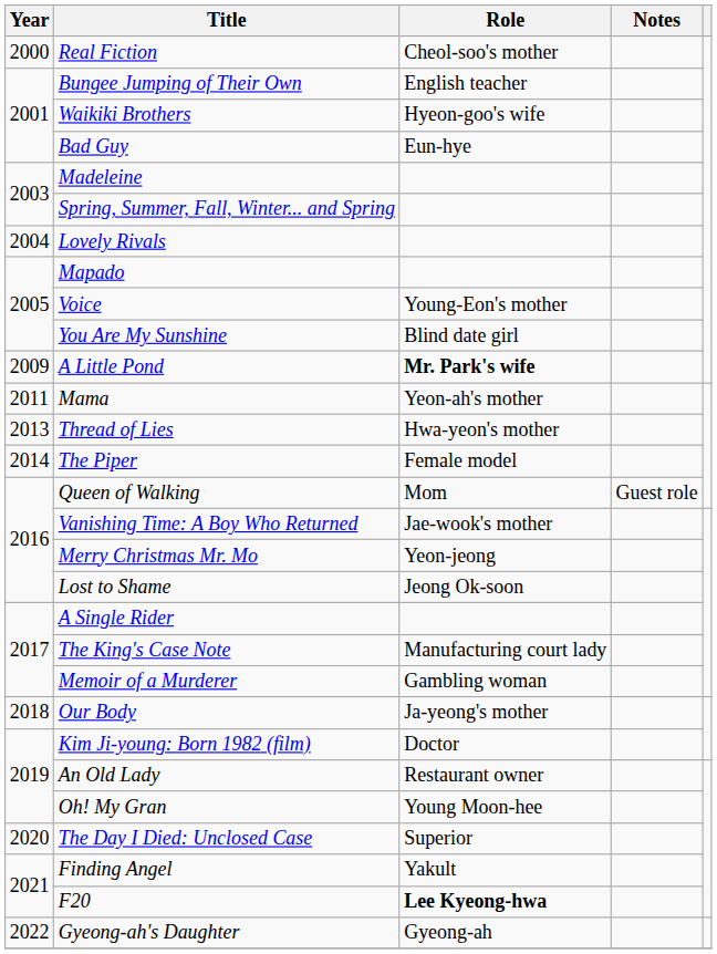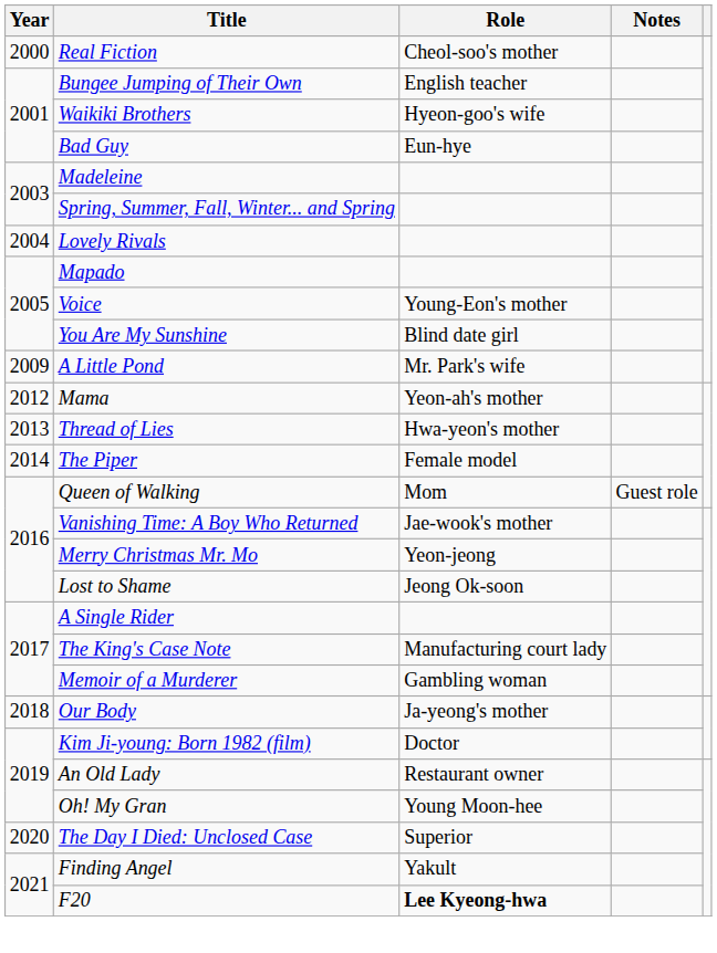 <table class="wikitable sortable">
 <tr>
 <th>Year</th>
 <th>Title</th>
 <th>Role</th>
 <th class="unsortable">Notes</th>
 <th class="unsortable"></th>
 </tr>
 <tr>
 <td>2000</td>
 <td><em><a href='#'>Real Fiction</a></em></td>
 <td>Cheol-soo's mother</td>
 <td></td>
 <td rowspan=11></td>
 </tr>
 <tr>
 <td rowspan="3">2001</td>
 <td><em><a href='#'>Bungee Jumping of Their Own</a></em></td>
 <td>English teacher</td>
 <td></td>
 </tr>
 <tr>
 <td><em><a href='#'>Waikiki Brothers</a></em></td>
 <td>Hyeon-goo's wife</td>
 <td></td>
 </tr>
 <tr>
 <td><em><a href='#'>Bad Guy</a></em></td>
 <td>Eun-hye</td>
 <td></td>
 </tr>
 <tr>
 <td rowspan="2">2003</td>
 <td><em><a href='#'>Madeleine</a></em></td>
 <td></td>
 <td></td>
 </tr>
 <tr>
 <td><em><a href='#'>Spring, Summer, Fall, Winter... and Spring</a></em></td>
 <td></td>
 <td></td>
 </tr>
 <tr>
 <td>2004</td>
 <td><em><a href='#'>Lovely Rivals</a></em></td>
 <td></td>
 <td></td>
 </tr>
 <tr>
 <td rowspan="3">2005</td>
 <td><em><a href='#'>Mapado</a></em></td>
 <td></td>
 <td></td>
 </tr>
 <tr>
 <td><em><a href='#'>Voice</a></em></td>
 <td>Young-Eon's mother</td>
 <td></td>
 </tr>
 <tr>
 <td><em><a href='#'>You Are My Sunshine</a></em></td>
 <td>Blind date girl</td>
 <td></td>
 </tr>
 <tr>
 <td>2009</td>
 <td><em><a href='#'>A Little Pond</a></em></td>
-<td><strong>Mr. Park's wife</strong></td>
+<td>Mr. Park's wife</td>
 <td></td>
 </tr>
 <tr>
-<td>2011</td>
+<td>2012</td>
 <td><em>Mama</em></td>
 <td>Yeon-ah's mother</td>
 <td></td>
 <td rowspan=4></td>
 </tr>
 <tr>
 <td>2013</td>
 <td><em><a href='#'>Thread of Lies</a></em></td>
 <td>Hwa-yeon's mother</td>
 <td></td>
 </tr>
 <tr>
 <td>2014</td>
 <td><em><a href='#'>The Piper</a></em></td>
 <td>Female model</td>
 <td></td>
 </tr>
 <tr>
 <td rowspan="4">2016</td>
 <td><em>Queen of Walking</em></td>
 <td>Mom</td>
 <td>Guest role</td>
 </tr>
 <tr>
 <td><em><a href='#'>Vanishing Time: A Boy Who Returned</a></em></td>
 <td>Jae-wook's mother</td>
 <td></td>
 <td rowspan=6></td>
 </tr>
 <tr>
 <td><em><a href='#'>Merry Christmas Mr. Mo</a></em></td>
 <td>Yeon-jeong</td>
 <td></td>
 </tr>
 <tr>
 <td><em>Lost to Shame</em></td>
 <td>Jeong Ok-soon</td>
 <td></td>
 </tr>
 <tr>
 <td rowspan="3">2017</td>
 <td><em><a href='#'>A Single Rider</a></em></td>
 <td></td>
 <td></td>
 </tr>
 <tr>
 <td><em><a href='#'>The King's Case Note</a></em></td>
 <td>Manufacturing court lady</td>
 <td></td>
 </tr>
 <tr>
 <td><em><a href='#'>Memoir of a Murderer</a></em></td>
 <td>Gambling woman</td>
 <td></td>
 </tr>
 <tr>
 <td>2018</td>
 <td><em><a href='#'>Our Body</a></em></td>
 <td>Ja-yeong's mother</td>
 <td></td>
 <td rowspan=2></td>
 </tr>
 <tr>
 <td rowspan="3">2019</td>
 <td><em><a href='#'>Kim Ji-young: Born 1982 (film)</a></em></td>
 <td>Doctor</td>
 <td></td>
 </tr>
 <tr>
 <td><em>An Old Lady</em></td>
 <td>Restaurant owner</td>
 <td></td>
 <td rowspan=5></td>
 </tr>
 <tr>
 <td><em>Oh! My Gran</em></td>
 <td>Young Moon-hee</td>
 <td></td>
 </tr>
 <tr>
 <td>2020</td>
 <td><em><a href='#'>The Day I Died: Unclosed Case</a></em></td>
 <td>Superior</td>
 <td></td>
 </tr>
 <tr>
 <td rowspan="2">2021</td>
 <td><em>Finding Angel</em></td>
 <td>Yakult</td>
 <td></td>
 </tr>
 <tr>
 <td><em>F20</em></td>
 <td><strong>Lee Kyeong-hwa</strong></td>
 <td></td>
 </tr>
 <tr>
-<td>2022</td>
-<td><em>Gyeong-ah's Daughter</em></td>
-<td>Gyeong-ah</td>
-<td></td>
-<td></td>
-</tr>
-<tr>
 </tr>
 </table>
